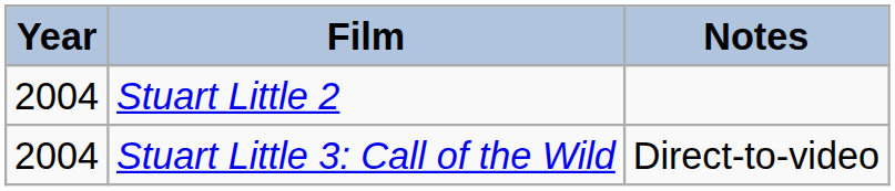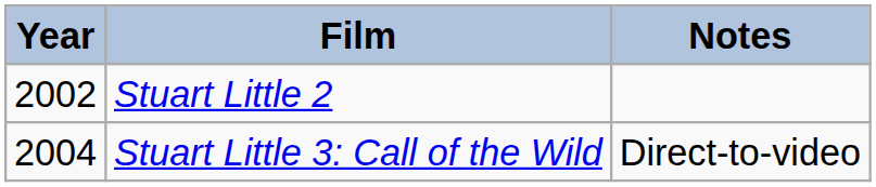 <table class="wikitable" style="font-size:95%;">
 <tr>
 <th style="background:#B0C4DE;">Year</th>
 <th style="background:#B0C4DE;">Film</th>
 <th style="background:#B0C4DE;">Notes</th>
 </tr>
 <tr>
-<td>2004</td>
+<td>2002</td>
 <td><em><a href='#'>Stuart Little 2</a></em></td>
 <td></td>
 </tr>
 <tr>
 <td>2004</td>
 <td><em><a href='#'>Stuart Little 3: Call of the Wild</a></em></td>
 <td>Direct-to-video</td>
 </tr>
 </table>
